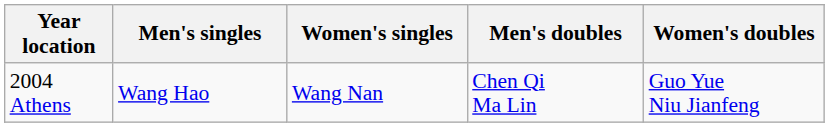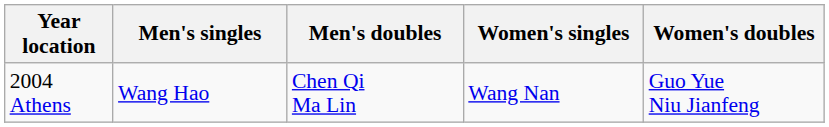 <table class="wikitable">
 <tr>
 <th width="80">Year <br> location</th>
 <th style="width:150px;">Men's singles</th>
+<th style="width:150px;">Men's doubles</th>
 <th style="width:150px;">Women's singles</th>
-<th style="width:150px;">Men's doubles</th>
 <th style="width:150px;">Women's doubles</th>
 </tr>
 <tr>
 <td>2004<br> <a href='#'>Athens</a></td>
 <td> <a href='#'>Wang Hao</a></td>
+<td> <a href='#'>Chen Qi</a> <br>  <a href='#'>Ma Lin</a></td>
 <td> <a href='#'>Wang Nan</a></td>
-<td> <a href='#'>Chen Qi</a> <br>  <a href='#'>Ma Lin</a></td>
 <td> <a href='#'>Guo Yue</a> <br>  <a href='#'>Niu Jianfeng</a></td>
 </tr>
 </table>
